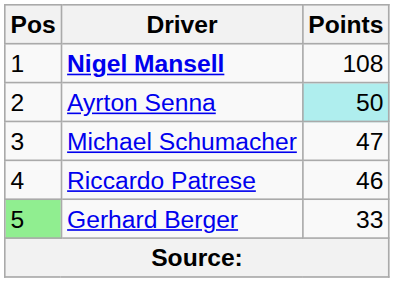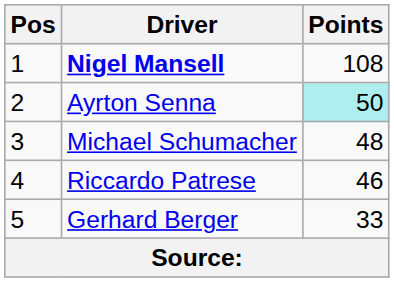 <table class="wikitable" style="font-size: 95%;">
 <tr>
 <th>Pos</th>
 <th>Driver</th>
 <th>Points</th>
 </tr>
 <tr>
 <td>1</td>
 <td> <strong><a href='#'>Nigel Mansell</a></strong></td>
 <td align="right">108</td>
 </tr>
 <tr>
 <td>2</td>
 <td> <a href='#'>Ayrton Senna</a></td>
 <td align="right" style="background: paleturquoise;">50</td>
 </tr>
 <tr>
 <td>3</td>
 <td> <a href='#'>Michael Schumacher</a></td>
-<td align="right">47</td>
+<td align="right">48</td>
 </tr>
 <tr>
 <td>4</td>
 <td> <a href='#'>Riccardo Patrese</a></td>
 <td align="right">46</td>
 </tr>
 <tr>
-<td style="background: lightgreen;">5</td>
+<td>5</td>
 <td> <a href='#'>Gerhard Berger</a></td>
 <td align="right">33</td>
 </tr>
 <tr>
 <th colspan=4>Source:</th>
 </tr>
 </table>
